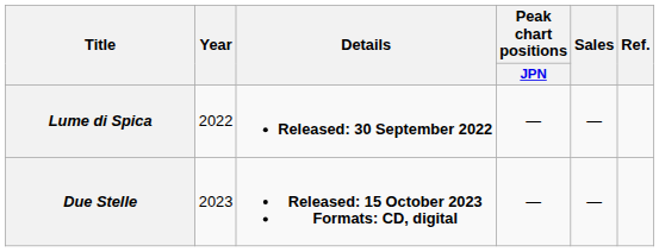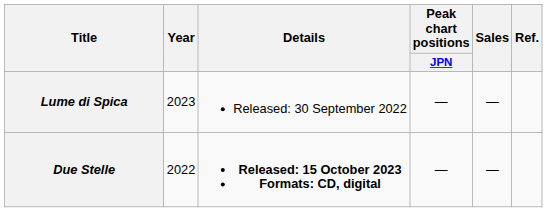 <table class="wikitable plainrowheaders" style="text-align:center;">
 <tr>
 <th scope="col" rowspan="2" style="width:12em;">Title</th>
 <th scope="col" rowspan="2">Year</th>
 <th scope="col" rowspan="2">Details</th>
 <th scope="col" colspan="1">Peak chart positions</th>
 <th scope="col" rowspan="2">Sales</th>
 <th scope="col" rowspan="2">Ref.</th>
 </tr>
 <tr>
 <th scope="col" style="width:3em;font-size:90%;"><a href='#'>JPN</a></th>
 </tr>
 <tr>
 <th scope="row"><em>Lume di Spica</em></th>
-<td>2022</td>
-<td><strong><br><ul><li>Released: 30 September 2022</li></ul></strong></td>
+<td>2023</td>
+<td><br><ul><li>Released: 30 September 2022</li></ul></td>
 <td>—</td>
 <td>—</td>
 <td></td>
 </tr>
 <tr>
 <th scope="row"><em>Due Stelle</em></th>
-<td>2023</td>
+<td>2022</td>
 <td><strong><br><ul><li>Released: 15 October 2023</li><li>Formats: CD, digital</li></ul></strong></td>
 <td>—</td>
 <td>—</td>
 <td></td>
 </tr>
 </table>
